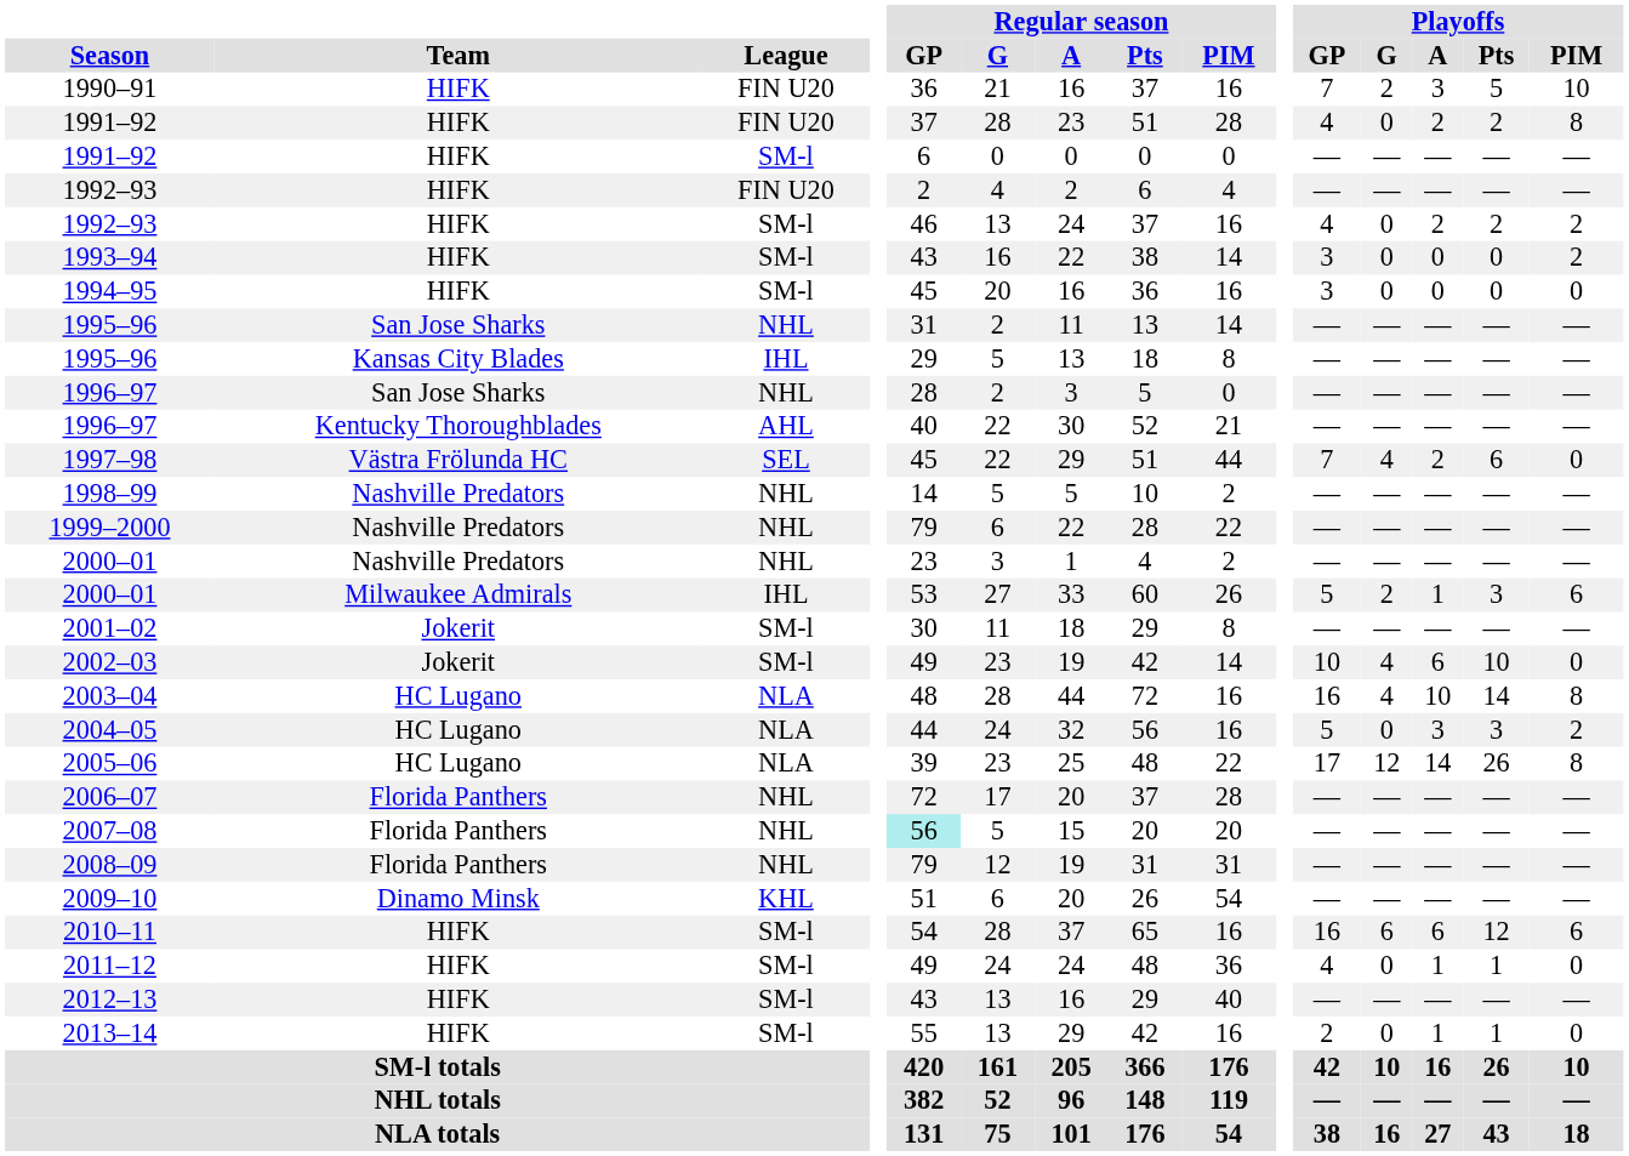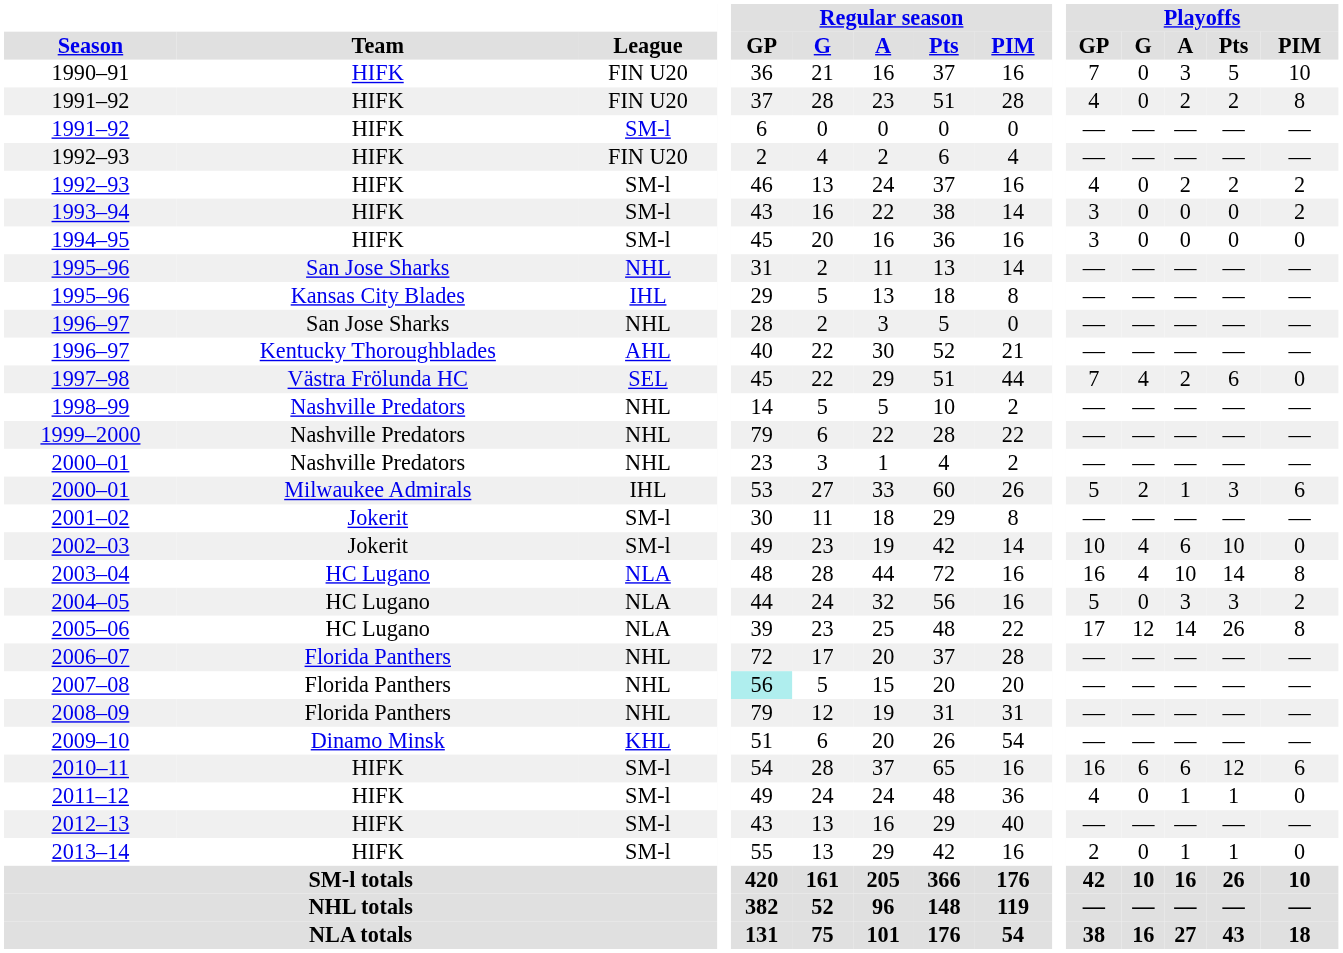 <table border="0" cellpadding="1" cellspacing="0" style="text-align:center; width:60em">
 <tr bgcolor="#e0e0e0">
 <th colspan="3" bgcolor="#ffffff"> </th>
 <th rowspan="99" bgcolor="#ffffff"> </th>
 <th colspan="5"><a href='#'>Regular season</a></th>
 <th rowspan="99" bgcolor="#ffffff"> </th>
 <th colspan="5"><a href='#'>Playoffs</a></th>
 </tr>
 <tr bgcolor="#e0e0e0">
 <th><a href='#'>Season</a></th>
 <th>Team</th>
 <th>League</th>
 <th>GP</th>
 <th><a href='#'>G</a></th>
 <th><a href='#'>A</a></th>
 <th><a href='#'>Pts</a></th>
 <th><a href='#'>PIM</a></th>
 <th>GP</th>
 <th>G</th>
 <th>A</th>
 <th>Pts</th>
 <th>PIM</th>
 </tr>
 <tr>
 <td>1990–91</td>
 <td><a href='#'>HIFK</a></td>
 <td>FIN U20</td>
 <td>36</td>
 <td>21</td>
 <td>16</td>
 <td>37</td>
 <td>16</td>
 <td>7</td>
-<td>2</td>
+<td>0</td>
 <td>3</td>
 <td>5</td>
 <td>10</td>
 </tr>
 <tr bgcolor="#f0f0f0">
 <td>1991–92</td>
 <td>HIFK</td>
 <td>FIN U20</td>
 <td>37</td>
 <td>28</td>
 <td>23</td>
 <td>51</td>
 <td>28</td>
 <td>4</td>
 <td>0</td>
 <td>2</td>
 <td>2</td>
 <td>8</td>
 </tr>
 <tr>
 <td><a href='#'>1991–92</a></td>
 <td>HIFK</td>
 <td><a href='#'>SM-l</a></td>
 <td>6</td>
 <td>0</td>
 <td>0</td>
 <td>0</td>
 <td>0</td>
 <td>—</td>
 <td>—</td>
 <td>—</td>
 <td>—</td>
 <td>—</td>
 </tr>
 <tr bgcolor="#f0f0f0">
 <td>1992–93</td>
 <td>HIFK</td>
 <td>FIN U20</td>
 <td>2</td>
 <td>4</td>
 <td>2</td>
 <td>6</td>
 <td>4</td>
 <td>—</td>
 <td>—</td>
 <td>—</td>
 <td>—</td>
 <td>—</td>
 </tr>
 <tr>
 <td><a href='#'>1992–93</a></td>
 <td>HIFK</td>
 <td>SM-l</td>
 <td>46</td>
 <td>13</td>
 <td>24</td>
 <td>37</td>
 <td>16</td>
 <td>4</td>
 <td>0</td>
 <td>2</td>
 <td>2</td>
 <td>2</td>
 </tr>
 <tr bgcolor="#f0f0f0">
 <td><a href='#'>1993–94</a></td>
 <td>HIFK</td>
 <td>SM-l</td>
 <td>43</td>
 <td>16</td>
 <td>22</td>
 <td>38</td>
 <td>14</td>
 <td>3</td>
 <td>0</td>
 <td>0</td>
 <td>0</td>
 <td>2</td>
 </tr>
 <tr>
 <td><a href='#'>1994–95</a></td>
 <td>HIFK</td>
 <td>SM-l</td>
 <td>45</td>
 <td>20</td>
 <td>16</td>
 <td>36</td>
 <td>16</td>
 <td>3</td>
 <td>0</td>
 <td>0</td>
 <td>0</td>
 <td>0</td>
 </tr>
 <tr bgcolor="#f0f0f0">
 <td><a href='#'>1995–96</a></td>
 <td><a href='#'>San Jose Sharks</a></td>
 <td><a href='#'>NHL</a></td>
 <td>31</td>
 <td>2</td>
 <td>11</td>
 <td>13</td>
 <td>14</td>
 <td>—</td>
 <td>—</td>
 <td>—</td>
 <td>—</td>
 <td>—</td>
 </tr>
 <tr>
 <td><a href='#'>1995–96</a></td>
 <td><a href='#'>Kansas City Blades</a></td>
 <td><a href='#'>IHL</a></td>
 <td>29</td>
 <td>5</td>
 <td>13</td>
 <td>18</td>
 <td>8</td>
 <td>—</td>
 <td>—</td>
 <td>—</td>
 <td>—</td>
 <td>—</td>
 </tr>
 <tr bgcolor="#f0f0f0">
 <td><a href='#'>1996–97</a></td>
 <td>San Jose Sharks</td>
 <td>NHL</td>
 <td>28</td>
 <td>2</td>
 <td>3</td>
 <td>5</td>
 <td>0</td>
 <td>—</td>
 <td>—</td>
 <td>—</td>
 <td>—</td>
 <td>—</td>
 </tr>
 <tr>
 <td><a href='#'>1996–97</a></td>
 <td><a href='#'>Kentucky Thoroughblades</a></td>
 <td><a href='#'>AHL</a></td>
 <td>40</td>
 <td>22</td>
 <td>30</td>
 <td>52</td>
 <td>21</td>
 <td>—</td>
 <td>—</td>
 <td>—</td>
 <td>—</td>
 <td>—</td>
 </tr>
 <tr bgcolor="#f0f0f0">
 <td><a href='#'>1997–98</a></td>
 <td><a href='#'>Västra Frölunda HC</a></td>
 <td><a href='#'>SEL</a></td>
 <td>45</td>
 <td>22</td>
 <td>29</td>
 <td>51</td>
 <td>44</td>
 <td>7</td>
 <td>4</td>
 <td>2</td>
 <td>6</td>
 <td>0</td>
 </tr>
 <tr>
 <td><a href='#'>1998–99</a></td>
 <td><a href='#'>Nashville Predators</a></td>
 <td>NHL</td>
 <td>14</td>
 <td>5</td>
 <td>5</td>
 <td>10</td>
 <td>2</td>
 <td>—</td>
 <td>—</td>
 <td>—</td>
 <td>—</td>
 <td>—</td>
 </tr>
 <tr bgcolor="#f0f0f0">
 <td><a href='#'>1999–2000</a></td>
 <td>Nashville Predators</td>
 <td>NHL</td>
 <td>79</td>
 <td>6</td>
 <td>22</td>
 <td>28</td>
 <td>22</td>
 <td>—</td>
 <td>—</td>
 <td>—</td>
 <td>—</td>
 <td>—</td>
 </tr>
 <tr>
 <td><a href='#'>2000–01</a></td>
 <td>Nashville Predators</td>
 <td>NHL</td>
 <td>23</td>
 <td>3</td>
 <td>1</td>
 <td>4</td>
 <td>2</td>
 <td>—</td>
 <td>—</td>
 <td>—</td>
 <td>—</td>
 <td>—</td>
 </tr>
 <tr bgcolor="#f0f0f0">
 <td><a href='#'>2000–01</a></td>
 <td><a href='#'>Milwaukee Admirals</a></td>
 <td>IHL</td>
 <td>53</td>
 <td>27</td>
 <td>33</td>
 <td>60</td>
 <td>26</td>
 <td>5</td>
 <td>2</td>
 <td>1</td>
 <td>3</td>
 <td>6</td>
 </tr>
 <tr>
 <td><a href='#'>2001–02</a></td>
 <td><a href='#'>Jokerit</a></td>
 <td>SM-l</td>
 <td>30</td>
 <td>11</td>
 <td>18</td>
 <td>29</td>
 <td>8</td>
 <td>—</td>
 <td>—</td>
 <td>—</td>
 <td>—</td>
 <td>—</td>
 </tr>
 <tr bgcolor="#f0f0f0">
 <td><a href='#'>2002–03</a></td>
 <td>Jokerit</td>
 <td>SM-l</td>
 <td>49</td>
 <td>23</td>
 <td>19</td>
 <td>42</td>
 <td>14</td>
 <td>10</td>
 <td>4</td>
 <td>6</td>
 <td>10</td>
 <td>0</td>
 </tr>
 <tr>
 <td><a href='#'>2003–04</a></td>
 <td><a href='#'>HC Lugano</a></td>
 <td><a href='#'>NLA</a></td>
 <td>48</td>
 <td>28</td>
 <td>44</td>
 <td>72</td>
 <td>16</td>
 <td>16</td>
 <td>4</td>
 <td>10</td>
 <td>14</td>
 <td>8</td>
 </tr>
 <tr bgcolor="#f0f0f0">
 <td><a href='#'>2004–05</a></td>
 <td>HC Lugano</td>
 <td>NLA</td>
 <td>44</td>
 <td>24</td>
 <td>32</td>
 <td>56</td>
 <td>16</td>
 <td>5</td>
 <td>0</td>
 <td>3</td>
 <td>3</td>
 <td>2</td>
 </tr>
 <tr>
 <td><a href='#'>2005–06</a></td>
 <td>HC Lugano</td>
 <td>NLA</td>
 <td>39</td>
 <td>23</td>
 <td>25</td>
 <td>48</td>
 <td>22</td>
 <td>17</td>
 <td>12</td>
 <td>14</td>
 <td>26</td>
 <td>8</td>
 </tr>
 <tr bgcolor="#f0f0f0">
 <td><a href='#'>2006–07</a></td>
 <td><a href='#'>Florida Panthers</a></td>
 <td>NHL</td>
 <td>72</td>
 <td>17</td>
 <td>20</td>
 <td>37</td>
 <td>28</td>
 <td>—</td>
 <td>—</td>
 <td>—</td>
 <td>—</td>
 <td>—</td>
 </tr>
 <tr>
 <td><a href='#'>2007–08</a></td>
 <td>Florida Panthers</td>
 <td>NHL</td>
 <td style="background: paleturquoise;">56</td>
 <td>5</td>
 <td>15</td>
 <td>20</td>
 <td>20</td>
 <td>—</td>
 <td>—</td>
 <td>—</td>
 <td>—</td>
 <td>—</td>
 </tr>
 <tr bgcolor="#f0f0f0">
 <td><a href='#'>2008–09</a></td>
 <td>Florida Panthers</td>
 <td>NHL</td>
 <td>79</td>
 <td>12</td>
 <td>19</td>
 <td>31</td>
 <td>31</td>
 <td>—</td>
 <td>—</td>
 <td>—</td>
 <td>—</td>
 <td>—</td>
 </tr>
 <tr>
 <td><a href='#'>2009–10</a></td>
 <td><a href='#'>Dinamo Minsk</a></td>
 <td><a href='#'>KHL</a></td>
 <td>51</td>
 <td>6</td>
 <td>20</td>
 <td>26</td>
 <td>54</td>
 <td>—</td>
 <td>—</td>
 <td>—</td>
 <td>—</td>
 <td>—</td>
 </tr>
 <tr bgcolor="#f0f0f0">
 <td><a href='#'>2010–11</a></td>
 <td>HIFK</td>
 <td>SM-l</td>
 <td>54</td>
 <td>28</td>
 <td>37</td>
 <td>65</td>
 <td>16</td>
 <td>16</td>
 <td>6</td>
 <td>6</td>
 <td>12</td>
 <td>6</td>
 </tr>
 <tr>
 <td><a href='#'>2011–12</a></td>
 <td>HIFK</td>
 <td>SM-l</td>
 <td>49</td>
 <td>24</td>
 <td>24</td>
 <td>48</td>
 <td>36</td>
 <td>4</td>
 <td>0</td>
 <td>1</td>
 <td>1</td>
 <td>0</td>
 </tr>
 <tr bgcolor="#f0f0f0">
 <td><a href='#'>2012–13</a></td>
 <td>HIFK</td>
 <td>SM-l</td>
 <td>43</td>
 <td>13</td>
 <td>16</td>
 <td>29</td>
 <td>40</td>
 <td>—</td>
 <td>—</td>
 <td>—</td>
 <td>—</td>
 <td>—</td>
 </tr>
 <tr>
 <td><a href='#'>2013–14</a></td>
 <td>HIFK</td>
 <td>SM-l</td>
 <td>55</td>
 <td>13</td>
 <td>29</td>
 <td>42</td>
 <td>16</td>
 <td>2</td>
 <td>0</td>
 <td>1</td>
 <td>1</td>
 <td>0</td>
 </tr>
 <tr bgcolor="#e0e0e0">
 <th colspan="3">SM-l totals</th>
 <th>420</th>
 <th>161</th>
 <th>205</th>
 <th>366</th>
 <th>176</th>
 <th>42</th>
 <th>10</th>
 <th>16</th>
 <th>26</th>
 <th>10</th>
 </tr>
 <tr bgcolor="#e0e0e0">
 <th colspan="3">NHL totals</th>
 <th>382</th>
 <th>52</th>
 <th>96</th>
 <th>148</th>
 <th>119</th>
 <th>—</th>
 <th>—</th>
 <th>—</th>
 <th>—</th>
 <th>—</th>
 </tr>
 <tr bgcolor="#e0e0e0">
 <th colspan="3">NLA totals</th>
 <th>131</th>
 <th>75</th>
 <th>101</th>
 <th>176</th>
 <th>54</th>
 <th>38</th>
 <th>16</th>
 <th>27</th>
 <th>43</th>
 <th>18</th>
 </tr>
 </table>
